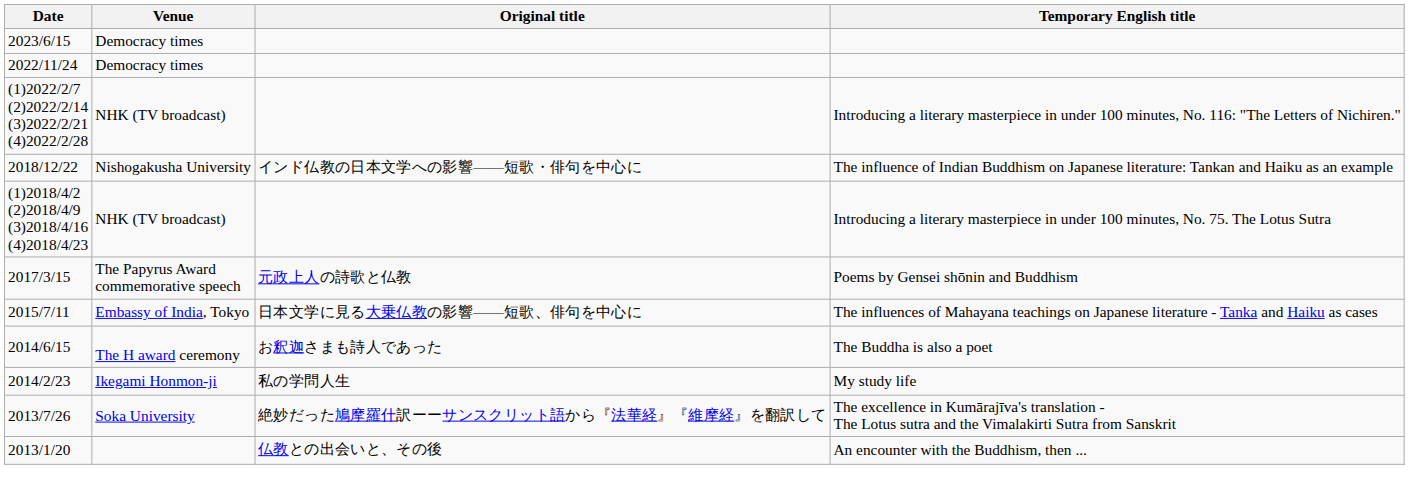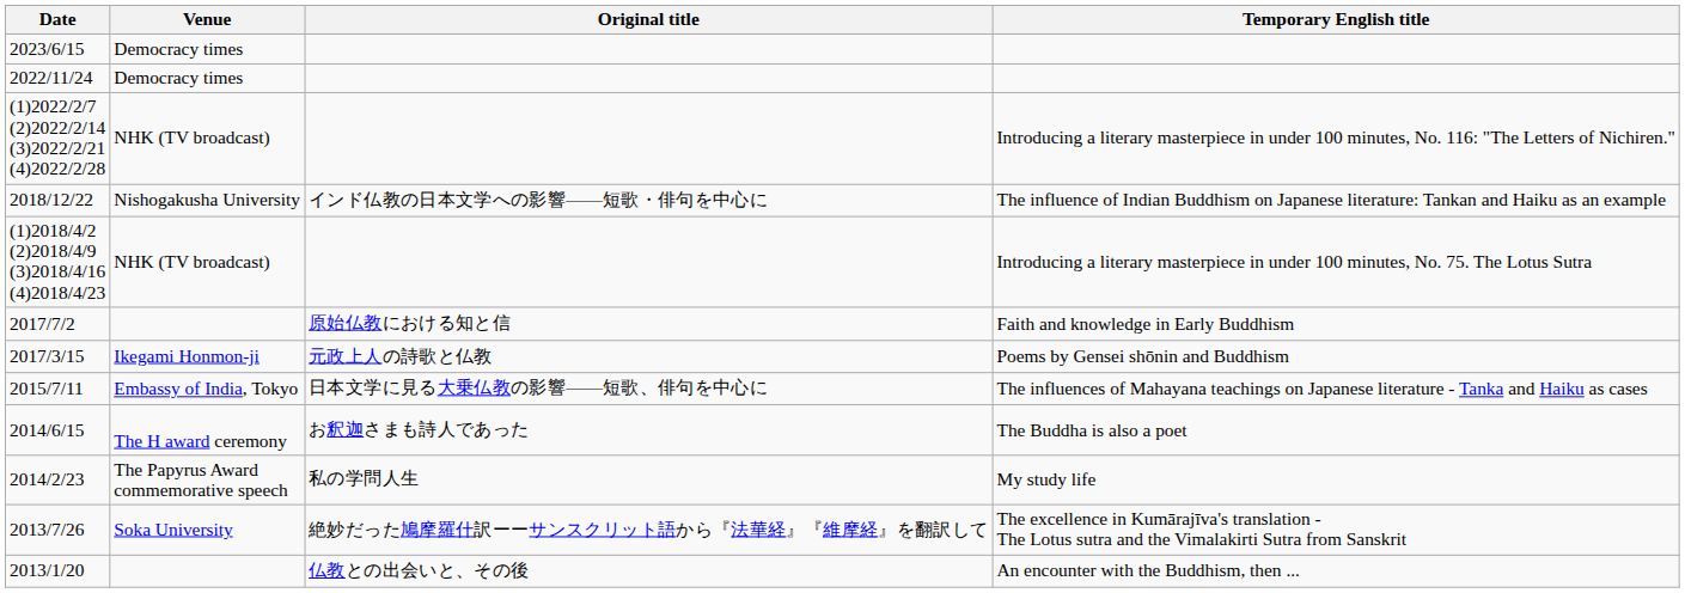 <table class="wikitable">
 <tr>
 <th>Date</th>
 <th>Venue</th>
 <th>Original title</th>
 <th>Temporary English title</th>
 </tr>
 <tr>
 <td>2023/6/15</td>
 <td>Democracy times</td>
 <td></td>
 <td></td>
 </tr>
 <tr>
 <td>2022/11/24</td>
 <td>Democracy times</td>
 <td></td>
 <td></td>
 </tr>
 <tr>
 <td>(1)2022/2/7<br>(2)2022/2/14<br>(3)2022/2/21<br>(4)2022/2/28</td>
 <td>NHK (TV broadcast)</td>
 <td></td>
 <td>Introducing a literary masterpiece in under 100 minutes, No. 116: "The Letters of Nichiren."</td>
 </tr>
 <tr>
 <td>2018/12/22</td>
 <td>Nishogakusha University</td>
 <td>インド仏教の日本文学への影響——短歌・俳句を中心に</td>
 <td>The influence of Indian Buddhism on Japanese literature: Tankan and Haiku as an example</td>
 </tr>
 <tr>
 <td>(1)2018/4/2<br>(2)2018/4/9<br>(3)2018/4/16<br>(4)2018/4/23</td>
 <td>NHK (TV broadcast)</td>
 <td></td>
 <td>Introducing a literary masterpiece in under 100 minutes, No. 75. The Lotus Sutra</td>
 </tr>
 <tr>
+<td>2017/7/2</td>
+<td></td>
+<td><a href='#'>原始仏教</a>における知と信</td>
+<td>Faith and knowledge in Early Buddhism</td>
+</tr>
+<tr>
 <td>2017/3/15</td>
-<td>The Papyrus Award<br>commemorative speech</td>
+<td><a href='#'>Ikegami Honmon-ji</a></td>
 <td><a href='#'>元政上人</a>の詩歌と仏教</td>
 <td>Poems by Gensei shōnin and Buddhism</td>
 </tr>
 <tr>
 <td>2015/7/11</td>
 <td><a href='#'>Embassy of India</a>, Tokyo</td>
 <td>日本文学に見る<a href='#'>大乗仏教</a>の影響——短歌、俳句を中心に</td>
 <td>The influences of Mahayana teachings on Japanese literature - <a href='#'>Tanka</a> and <a href='#'>Haiku</a> as cases</td>
 </tr>
 <tr>
 <td>2014/6/15</td>
 <td><br><a href='#'>The H award</a> ceremony</td>
 <td>お<a href='#'>釈迦</a>さまも詩人であった</td>
 <td>The Buddha is also a poet</td>
 </tr>
 <tr>
 <td>2014/2/23</td>
-<td><a href='#'>Ikegami Honmon-ji</a></td>
+<td>The Papyrus Award<br>commemorative speech</td>
 <td>私の学問人生</td>
 <td>My study life</td>
 </tr>
 <tr>
 <td>2013/7/26</td>
 <td><a href='#'>Soka University</a></td>
 <td>絶妙だった<a href='#'>鳩摩羅什</a>訳ーー<a href='#'>サンスクリット語</a>から『<a href='#'>法華経</a>』『<a href='#'>維摩経</a>』を翻訳して</td>
 <td>The excellence in Kumārajīva's translation -<br>The Lotus sutra and the Vimalakirti Sutra from Sanskrit</td>
 </tr>
 <tr>
 <td>2013/1/20</td>
 <td></td>
 <td><a href='#'>仏教</a>との出会いと、その後</td>
 <td>An encounter with the Buddhism, then ...</td>
 </tr>
 </table>
